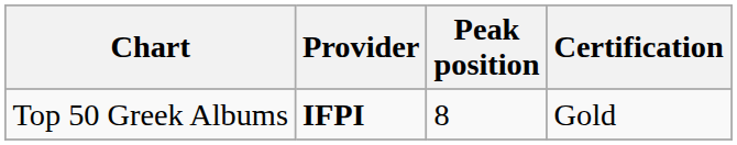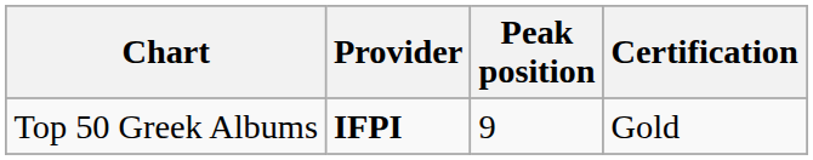 <table class="wikitable">
 <tr>
 <th>Chart</th>
 <th>Provider</th>
 <th>Peak<br>position</th>
 <th>Certification</th>
 </tr>
 <tr>
 <td>Top 50 Greek Albums</td>
 <td><strong>IFPI</strong></td>
-<td>8</td>
+<td>9</td>
 <td>Gold</td>
 </tr>
 </table>
